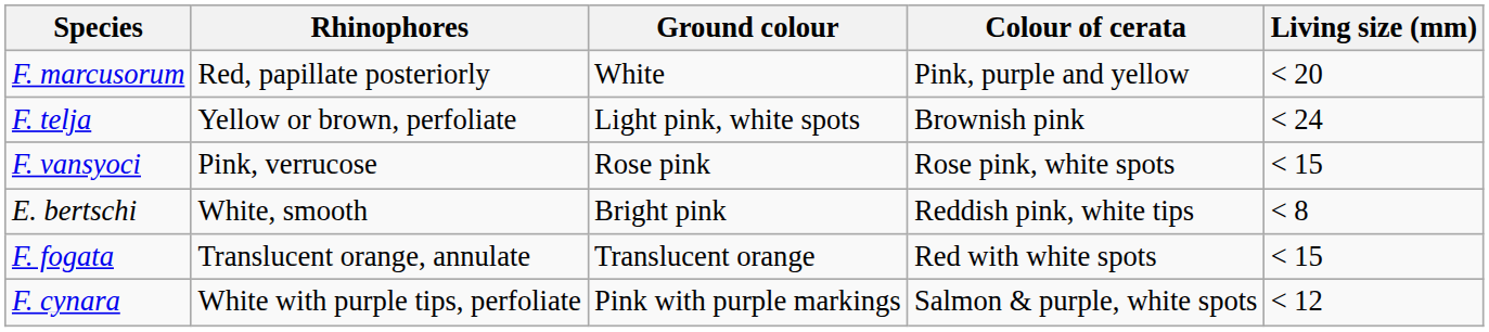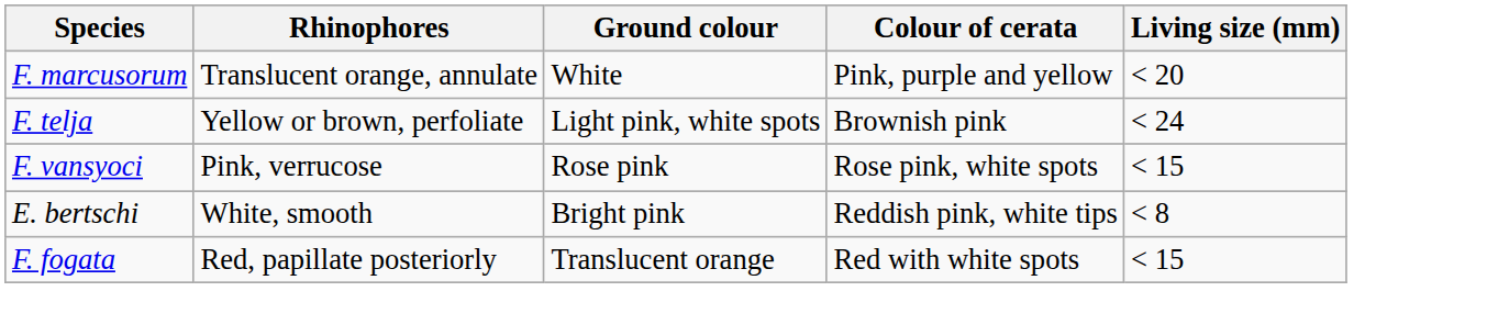 <table class="wikitable">
 <tr>
 <th>Species</th>
 <th>Rhinophores</th>
 <th>Ground colour</th>
 <th>Colour of cerata</th>
 <th>Living size (mm)</th>
 </tr>
 <tr>
 <td><em><a href='#'>F. marcusorum</a></em></td>
-<td>Red, papillate posteriorly</td>
+<td>Translucent orange, annulate</td>
 <td>White</td>
 <td>Pink, purple and yellow</td>
 <td>< 20</td>
 </tr>
 <tr>
 <td><em><a href='#'>F. telja</a></em></td>
 <td>Yellow or brown, perfoliate</td>
 <td>Light pink, white spots</td>
 <td>Brownish pink</td>
 <td>< 24</td>
 </tr>
 <tr>
 <td><em><a href='#'>F. vansyoci</a></em></td>
 <td>Pink, verrucose</td>
 <td>Rose pink</td>
 <td>Rose pink, white spots</td>
 <td>< 15</td>
 </tr>
 <tr>
 <td><em>E. bertschi</em></td>
 <td>White, smooth</td>
 <td>Bright pink</td>
 <td>Reddish pink, white tips</td>
 <td>< 8</td>
 </tr>
 <tr>
 <td><em><a href='#'>F. fogata</a></em></td>
-<td>Translucent orange, annulate</td>
+<td>Red, papillate posteriorly</td>
 <td>Translucent orange</td>
 <td>Red with white spots</td>
 <td>< 15</td>
 </tr>
-<tr>
-<td><em><a href='#'>F. cynara</a></em></td>
-<td>White with purple tips, perfoliate</td>
-<td>Pink with purple markings</td>
-<td>Salmon & purple, white spots</td>
-<td>< 12</td>
-</tr>
 </table>
